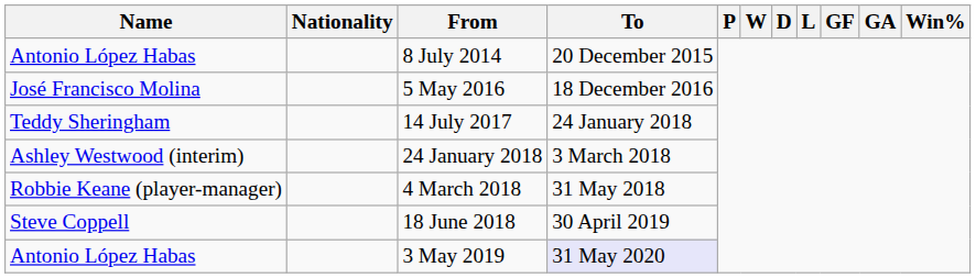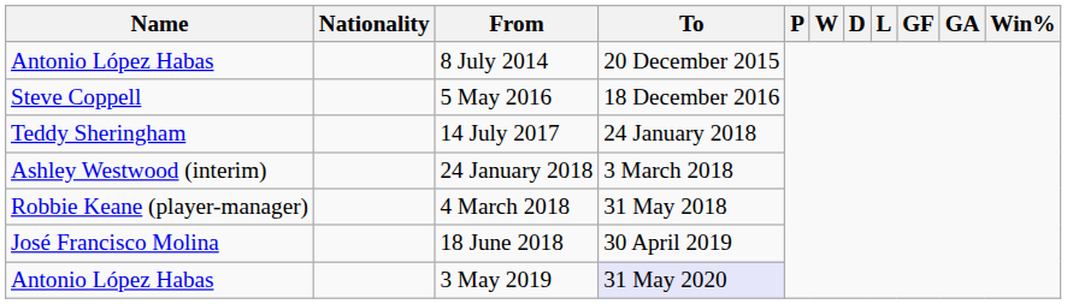 <table class="wikitable plainrowheaders sortable" style="text-align:center">
 <tr>
 <th>Name</th>
 <th>Nationality</th>
 <th>From</th>
 <th class="unsortable">To</th>
 <th>P</th>
 <th>W</th>
 <th>D</th>
 <th>L</th>
 <th>GF</th>
 <th>GA</th>
 <th>Win%</th>
 </tr>
 <tr>
 <td scope=row style=text-align:left><a href='#'>Antonio López Habas</a></td>
 <td align=left></td>
 <td align=left>8 July 2014</td>
 <td align=left>20 December 2015<br></td>
 </tr>
 <tr>
-<td scope=row style=text-align:left><a href='#'>José Francisco Molina</a></td>
+<td scope=row style=text-align:left><a href='#'>Steve Coppell</a></td>
 <td align=left></td>
 <td align=left>5 May 2016</td>
 <td align=left>18 December 2016<br></td>
 </tr>
 <tr>
 <td scope=row style=text-align:left><a href='#'>Teddy Sheringham</a></td>
 <td align=left></td>
 <td align=left>14 July 2017</td>
 <td align=left>24 January 2018<br></td>
 </tr>
 <tr>
 <td scope=row style=text-align:left><a href='#'>Ashley Westwood</a> (interim)</td>
 <td align=left></td>
 <td align=left>24 January 2018</td>
 <td align=left>3 March 2018<br></td>
 </tr>
 <tr>
 <td scope=row style=text-align:left><a href='#'>Robbie Keane</a> (player-manager)</td>
 <td align=left></td>
 <td align=left>4 March 2018</td>
 <td align=left>31 May 2018<br></td>
 </tr>
 <tr>
-<td scope=row style=text-align:left><a href='#'>Steve Coppell</a></td>
+<td scope=row style=text-align:left><a href='#'>José Francisco Molina</a></td>
 <td align=left></td>
 <td align=left>18 June 2018</td>
 <td align=left>30 April 2019<br></td>
 </tr>
 <tr>
 <td scope=row style=text-align:left><a href='#'>Antonio López Habas</a></td>
 <td align=left></td>
 <td align=left>3 May 2019</td>
 <td align=left style="background: lavender;">31 May 2020<br></td>
 </tr>
 </table>
